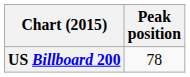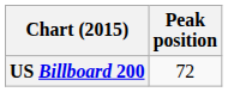 <table class="wikitable plainrowheaders">
 <tr>
 <th scope="col">Chart (2015)</th>
 <th scope="col">Peak<br>position</th>
 </tr>
 <tr>
 <th scope="row">US <a href='#'><em>Billboard</em> 200</a></th>
-<td align="center">78</td>
+<td align="center">72</td>
 </tr>
 </table>
